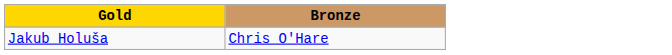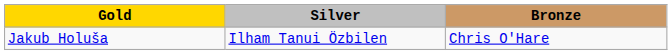 <table class="wikitable" style="text-align:left">
 <tr align="center">
 <td width=200 bgcolor=gold><strong>Gold</strong></td>
+<td width=200 bgcolor=silver><strong>Silver</strong></td>
 <td width=200 bgcolor=CC9966><strong>Bronze</strong></td>
 </tr>
 <tr>
 <td><a href='#'>Jakub Holuša</a><br><em></em></td>
+<td><a href='#'>Ilham Tanui Özbilen</a><br><em></em></td>
 <td><a href='#'>Chris O'Hare</a><br><em></em></td>
 </tr>
 </table>
